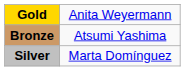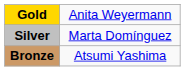 <table class="wikitable" style="text-align:center; " width="35%">
 <tr>
 <td bgcolor="gold"><strong>Gold</strong></td>
 <td><a href='#'>Anita Weyermann</a><br>  <small><em></em></small></td>
 </tr>
 <tr>
+<td bgcolor="silver"><strong>Silver</strong></td>
+<td><a href='#'>Marta Domínguez</a><br>  <small><em></em></small></td>
+</tr>
+<tr>
 <td bgcolor="CC9966"><strong>Bronze</strong></td>
 <td><a href='#'>Atsumi Yashima</a><br>  <small><em></em></small></td>
 </tr>
-<tr>
-<td bgcolor="silver"><strong>Silver</strong></td>
-<td><a href='#'>Marta Domínguez</a><br>  <small><em></em></small></td>
-</tr>
 </table>
